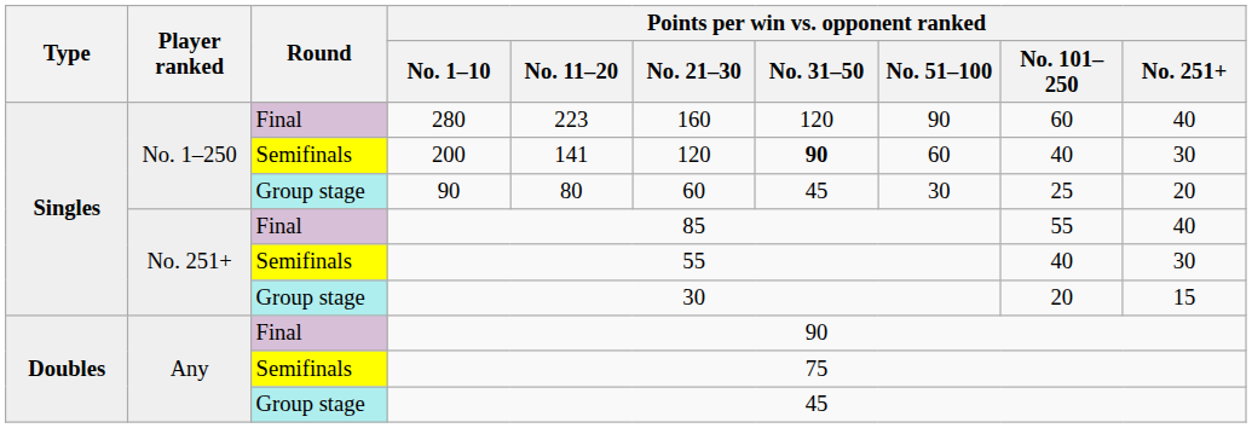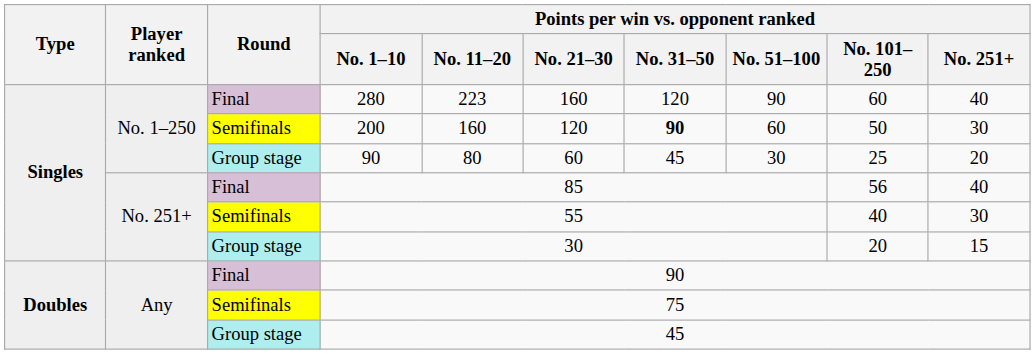 <table class="wikitable nowrap" style=text-align:center;>
 <tr>
 <th width=80 rowspan=2>Type</th>
 <th width=80 rowspan=2>Player <br> ranked</th>
 <th width=90 rowspan=2>Round</th>
 <th colspan=7>Points per win vs. opponent ranked</th>
 </tr>
 <tr>
 <th width=80>No. 1–10</th>
 <th width=80>No. 11–20</th>
 <th width=80>No. 21–30</th>
 <th width=80>No. 31–50</th>
 <th width=80>No. 51–100</th>
 <th width=80>No. 101–250</th>
 <th width=80>No. 251+</th>
 </tr>
 <tr>
 <td bgcolor=efefef rowspan=6><strong>Singles</strong></td>
 <td bgcolor=efefef rowspan=3>No. 1–250</td>
 <td bgcolor=thistle align=left>Final</td>
 <td>280</td>
 <td>223</td>
 <td>160</td>
 <td>120</td>
 <td>90</td>
 <td>60</td>
 <td>40</td>
 </tr>
 <tr>
 <td bgcolor=yellow align=left>Semifinals</td>
 <td>200</td>
-<td>141</td>
+<td>160</td>
 <td>120</td>
 <td><strong>90</strong></td>
 <td>60</td>
-<td>40</td>
+<td>50</td>
 <td>30</td>
 </tr>
 <tr>
 <td bgcolor=afeeee align=left>Group stage</td>
 <td>90</td>
 <td>80</td>
 <td>60</td>
 <td>45</td>
 <td>30</td>
 <td>25</td>
 <td>20</td>
 </tr>
 <tr>
 <td bgcolor=efefef rowspan=3>No. 251+</td>
 <td bgcolor=thistle align=left>Final</td>
 <td colspan=5>85</td>
-<td>55</td>
+<td>56</td>
 <td>40</td>
 </tr>
 <tr>
 <td bgcolor=yellow align=left>Semifinals</td>
 <td colspan=5>55</td>
 <td>40</td>
 <td>30</td>
 </tr>
 <tr>
 <td bgcolor=afeeee align=left>Group stage</td>
 <td colspan=5>30</td>
 <td>20</td>
 <td>15</td>
 </tr>
 <tr>
 <td bgcolor=efefef rowspan=3><strong>Doubles</strong></td>
 <td bgcolor=efefef rowspan=3>Any</td>
 <td bgcolor=thistle align=left>Final</td>
 <td colspan=7>90</td>
 </tr>
 <tr>
 <td bgcolor=yellow align=left>Semifinals</td>
 <td colspan=7>75</td>
 </tr>
 <tr>
 <td bgcolor=afeeee align=left>Group stage</td>
 <td colspan=7>45</td>
 </tr>
 </table>
